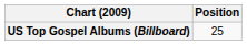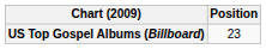 <table class="wikitable plainrowheaders" style="text-align:center">
 <tr>
 <th scope="col">Chart (2009)</th>
 <th scope="col">Position</th>
 </tr>
 <tr>
 <th scope="row">US Top Gospel Albums (<em>Billboard</em>)</th>
-<td>25</td>
+<td>23</td>
 </tr>
 </table>
